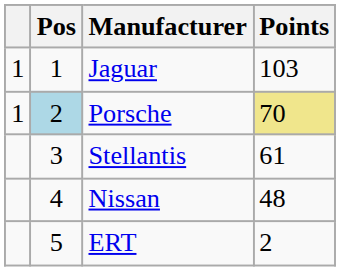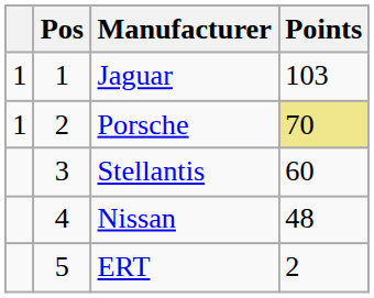 <table class="wikitable" style="font-size: 85%;">
 <tr>
 <th></th>
 <th>Pos</th>
 <th>Manufacturer</th>
 <th>Points</th>
 </tr>
 <tr>
 <td align="left"> 1</td>
 <td align="center">1</td>
 <td> <a href='#'>Jaguar</a></td>
 <td align="left">103</td>
 </tr>
 <tr>
 <td align="left"> 1</td>
-<td align="center" style="background: lightblue;">2</td>
+<td align="center">2</td>
 <td> <a href='#'>Porsche</a></td>
 <td align="left" style="background: khaki;">70</td>
 </tr>
 <tr>
 <td align="left"></td>
 <td align="center">3</td>
 <td> <a href='#'>Stellantis</a></td>
-<td align="left">61</td>
+<td align="left">60</td>
 </tr>
 <tr>
 <td align="left"></td>
 <td align="center">4</td>
 <td> <a href='#'>Nissan</a></td>
 <td align="left">48</td>
 </tr>
 <tr>
 <td align="left"></td>
 <td align="center">5</td>
 <td> <a href='#'>ERT</a></td>
 <td align="left">2</td>
 </tr>
 </table>
